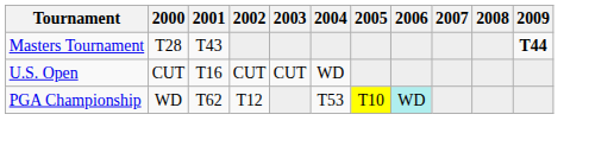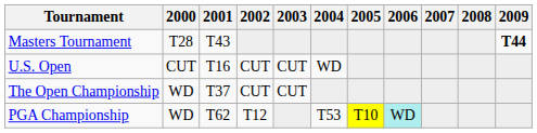 <table class="wikitable" style="font-size:95%;text-align:center;">
 <tr>
 <th>Tournament</th>
 <th>2000</th>
 <th>2001</th>
 <th>2002</th>
 <th>2003</th>
 <th>2004</th>
 <th>2005</th>
 <th>2006</th>
 <th>2007</th>
 <th>2008</th>
 <th>2009</th>
 </tr>
 <tr>
 <td align=left><a href='#'>Masters Tournament</a></td>
 <td>T28</td>
 <td>T43</td>
 <td style="background:#eeeeee;"></td>
 <td style="background:#eeeeee;"></td>
 <td style="background:#eeeeee;"></td>
 <td style="background:#eeeeee;"></td>
 <td style="background:#eeeeee;"></td>
 <td style="background:#eeeeee;"></td>
 <td style="background:#eeeeee;"></td>
 <td><strong>T44</strong></td>
 </tr>
 <tr>
 <td align=left><a href='#'>U.S. Open</a></td>
 <td>CUT</td>
 <td>T16</td>
 <td>CUT</td>
 <td>CUT</td>
 <td>WD</td>
 <td style="background:#eeeeee;"></td>
 <td style="background:#eeeeee;"></td>
 <td style="background:#eeeeee;"></td>
 <td style="background:#eeeeee;"></td>
 <td style="background:#eeeeee;"></td>
 </tr>
 <tr>
+<td align=left><a href='#'>The Open Championship</a></td>
+<td>WD</td>
+<td>T37</td>
+<td>CUT</td>
+<td>CUT</td>
+<td style="background:#eeeeee;"></td>
+<td style="background:#eeeeee;"></td>
+<td style="background:#eeeeee;"></td>
+<td style="background:#eeeeee;"></td>
+<td style="background:#eeeeee;"></td>
+<td style="background:#eeeeee;"></td>
+</tr>
+<tr>
 <td align=left><a href='#'>PGA Championship</a></td>
 <td>WD</td>
 <td>T62</td>
 <td>T12</td>
 <td style="background:#eeeeee;"></td>
 <td>T53</td>
 <td style="background:yellow;">T10</td>
 <td style="background: paleturquoise;">WD</td>
 <td style="background:#eeeeee;"></td>
 <td style="background:#eeeeee;"></td>
 <td style="background:#eeeeee;"></td>
 </tr>
 </table>
